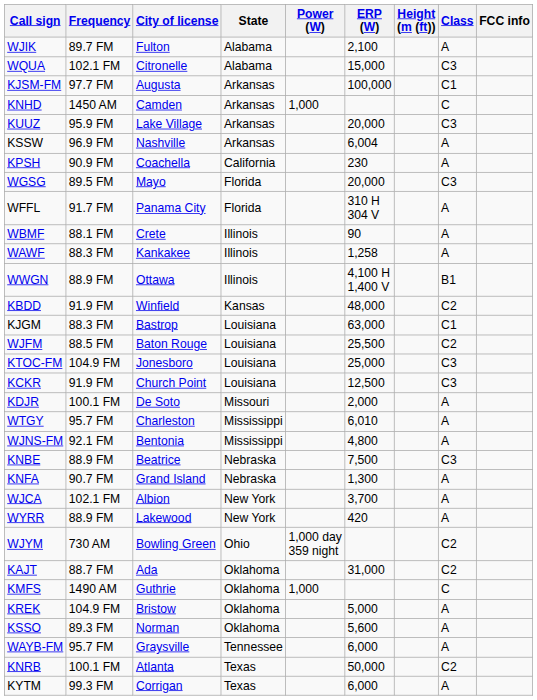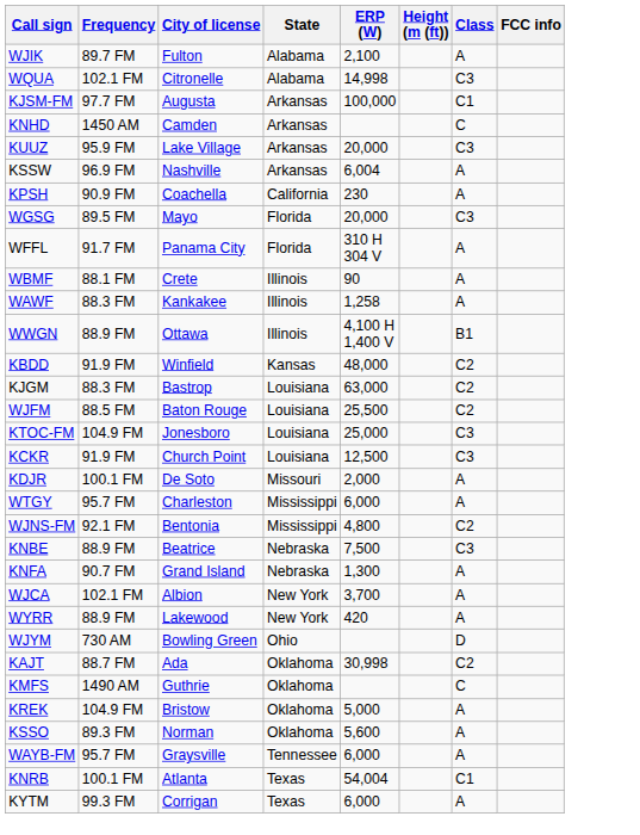 <table class="wikitable sortable">
 <tr>
 <th><a href='#'>Call sign</a></th>
 <th data-sort-type="number"><a href='#'>Frequency</a></th>
 <th><a href='#'>City of license</a></th>
 <th>State</th>
-<th data-sort-type="number"><a href='#'>Power</a><br>(<a href='#'>W</a>)</th>
 <th data-sort-type="number"><a href='#'>ERP</a><br>(<a href='#'>W</a>)</th>
 <th data-sort-type="number"><a href='#'>Height</a><br>(<a href='#'>m</a> (<a href='#'>ft</a>))</th>
 <th><a href='#'>Class</a></th>
 <th class="unsortable">FCC info</th>
 </tr>
 <tr>
 <td><a href='#'>WJIK</a></td>
 <td>89.7 FM</td>
 <td><a href='#'>Fulton</a></td>
 <td>Alabama</td>
-<td></td>
 <td>2,100</td>
 <td></td>
 <td>A</td>
 <td></td>
 </tr>
 <tr>
 <td><a href='#'>WQUA</a></td>
 <td>102.1 FM</td>
 <td><a href='#'>Citronelle</a></td>
 <td>Alabama</td>
-<td></td>
-<td>15,000</td>
+<td>14,998</td>
 <td></td>
 <td>C3</td>
 <td></td>
 </tr>
 <tr>
 <td><a href='#'>KJSM-FM</a></td>
 <td>97.7 FM</td>
 <td><a href='#'>Augusta</a></td>
 <td>Arkansas</td>
-<td></td>
 <td>100,000</td>
 <td></td>
 <td>C1</td>
 <td></td>
 </tr>
 <tr>
 <td><a href='#'>KNHD</a></td>
 <td>1450 AM</td>
 <td><a href='#'>Camden</a></td>
 <td>Arkansas</td>
-<td>1,000</td>
 <td></td>
 <td></td>
 <td>C</td>
 <td></td>
 </tr>
 <tr>
 <td><a href='#'>KUUZ</a></td>
 <td>95.9 FM</td>
 <td><a href='#'>Lake Village</a></td>
 <td>Arkansas</td>
-<td></td>
 <td>20,000</td>
 <td></td>
 <td>C3</td>
 <td></td>
 </tr>
 <tr>
 <td>KSSW</td>
 <td>96.9 FM</td>
 <td><a href='#'>Nashville</a></td>
 <td>Arkansas</td>
-<td></td>
 <td>6,004</td>
 <td></td>
 <td>A</td>
 <td></td>
 </tr>
 <tr>
 <td><a href='#'>KPSH</a></td>
 <td>90.9 FM</td>
 <td><a href='#'>Coachella</a></td>
 <td>California</td>
-<td></td>
 <td>230</td>
 <td></td>
 <td>A</td>
 <td></td>
 </tr>
 <tr>
 <td><a href='#'>WGSG</a></td>
 <td>89.5 FM</td>
 <td><a href='#'>Mayo</a></td>
 <td>Florida</td>
-<td></td>
 <td>20,000</td>
 <td></td>
 <td>C3</td>
 <td></td>
 </tr>
 <tr>
 <td>WFFL</td>
 <td>91.7 FM</td>
 <td><a href='#'>Panama City</a></td>
 <td>Florida</td>
-<td></td>
 <td>310 H<br>304 V</td>
 <td></td>
 <td>A</td>
 <td></td>
 </tr>
 <tr>
 <td><a href='#'>WBMF</a></td>
 <td>88.1 FM</td>
 <td><a href='#'>Crete</a></td>
 <td>Illinois</td>
-<td></td>
 <td>90</td>
 <td></td>
 <td>A</td>
 <td></td>
 </tr>
 <tr>
 <td><a href='#'>WAWF</a></td>
 <td>88.3 FM</td>
 <td><a href='#'>Kankakee</a></td>
 <td>Illinois</td>
-<td></td>
 <td>1,258</td>
 <td></td>
 <td>A</td>
 <td></td>
 </tr>
 <tr>
 <td><a href='#'>WWGN</a></td>
 <td>88.9 FM</td>
 <td><a href='#'>Ottawa</a></td>
 <td>Illinois</td>
-<td></td>
 <td>4,100 H<br>1,400 V</td>
 <td></td>
 <td>B1</td>
 <td></td>
 </tr>
 <tr>
 <td><a href='#'>KBDD</a></td>
 <td>91.9 FM</td>
 <td><a href='#'>Winfield</a></td>
 <td>Kansas</td>
-<td></td>
 <td>48,000</td>
 <td></td>
 <td>C2</td>
 <td></td>
 </tr>
 <tr>
 <td>KJGM</td>
 <td>88.3 FM</td>
 <td><a href='#'>Bastrop</a></td>
 <td>Louisiana</td>
-<td></td>
 <td>63,000</td>
 <td></td>
-<td>C1</td>
+<td>C2</td>
 <td></td>
 </tr>
 <tr>
 <td><a href='#'>WJFM</a></td>
 <td>88.5 FM</td>
 <td><a href='#'>Baton Rouge</a></td>
 <td>Louisiana</td>
-<td></td>
 <td>25,500</td>
 <td></td>
 <td>C2</td>
 <td></td>
 </tr>
 <tr>
 <td><a href='#'>KTOC-FM</a></td>
 <td>104.9 FM</td>
 <td><a href='#'>Jonesboro</a></td>
 <td>Louisiana</td>
-<td></td>
 <td>25,000</td>
 <td></td>
 <td>C3</td>
 <td></td>
 </tr>
 <tr>
 <td><a href='#'>KCKR</a></td>
 <td>91.9 FM</td>
 <td><a href='#'>Church Point</a></td>
 <td>Louisiana</td>
-<td></td>
 <td>12,500</td>
 <td></td>
 <td>C3</td>
 <td></td>
 </tr>
 <tr>
 <td><a href='#'>KDJR</a></td>
 <td>100.1 FM</td>
 <td><a href='#'>De Soto</a></td>
 <td>Missouri</td>
-<td></td>
 <td>2,000</td>
 <td></td>
 <td>A</td>
 <td></td>
 </tr>
 <tr>
 <td><a href='#'>WTGY</a></td>
 <td>95.7 FM</td>
 <td><a href='#'>Charleston</a></td>
 <td>Mississippi</td>
-<td></td>
-<td>6,010</td>
+<td>6,000</td>
 <td></td>
 <td>A</td>
 <td></td>
 </tr>
 <tr>
 <td><a href='#'>WJNS-FM</a></td>
 <td>92.1 FM</td>
 <td><a href='#'>Bentonia</a></td>
 <td>Mississippi</td>
-<td></td>
 <td>4,800</td>
 <td></td>
-<td>A</td>
+<td>C2</td>
 <td></td>
 </tr>
 <tr>
 <td><a href='#'>KNBE</a></td>
 <td>88.9 FM</td>
 <td><a href='#'>Beatrice</a></td>
 <td>Nebraska</td>
-<td></td>
 <td>7,500</td>
 <td></td>
 <td>C3</td>
 <td></td>
 </tr>
 <tr>
 <td><a href='#'>KNFA</a></td>
 <td>90.7 FM</td>
 <td><a href='#'>Grand Island</a></td>
 <td>Nebraska</td>
-<td></td>
 <td>1,300</td>
 <td></td>
 <td>A</td>
 <td></td>
 </tr>
 <tr>
 <td><a href='#'>WJCA</a></td>
 <td>102.1 FM</td>
 <td><a href='#'>Albion</a></td>
 <td>New York</td>
-<td></td>
 <td>3,700</td>
 <td></td>
 <td>A</td>
 <td></td>
 </tr>
 <tr>
 <td><a href='#'>WYRR</a></td>
 <td>88.9 FM</td>
 <td><a href='#'>Lakewood</a></td>
 <td>New York</td>
-<td></td>
 <td>420</td>
 <td></td>
 <td>A</td>
 <td></td>
 </tr>
 <tr>
 <td><a href='#'>WJYM</a></td>
 <td>730 AM</td>
 <td><a href='#'>Bowling Green</a></td>
 <td>Ohio</td>
-<td>1,000 day<br>359 night</td>
 <td></td>
 <td></td>
-<td>C2</td>
+<td>D</td>
 <td></td>
 </tr>
 <tr>
 <td><a href='#'>KAJT</a></td>
 <td>88.7 FM</td>
 <td><a href='#'>Ada</a></td>
 <td>Oklahoma</td>
-<td></td>
-<td>31,000</td>
+<td>30,998</td>
 <td></td>
 <td>C2</td>
 <td></td>
 </tr>
 <tr>
 <td><a href='#'>KMFS</a></td>
 <td>1490 AM</td>
 <td><a href='#'>Guthrie</a></td>
 <td>Oklahoma</td>
-<td>1,000</td>
 <td></td>
 <td></td>
 <td>C</td>
 <td></td>
 </tr>
 <tr>
 <td><a href='#'>KREK</a></td>
 <td>104.9 FM</td>
 <td><a href='#'>Bristow</a></td>
 <td>Oklahoma</td>
-<td></td>
 <td>5,000</td>
 <td></td>
 <td>A</td>
 <td></td>
 </tr>
 <tr>
 <td><a href='#'>KSSO</a></td>
 <td>89.3 FM</td>
 <td><a href='#'>Norman</a></td>
 <td>Oklahoma</td>
-<td></td>
 <td>5,600</td>
 <td></td>
 <td>A</td>
 <td></td>
 </tr>
 <tr>
 <td><a href='#'>WAYB-FM</a></td>
 <td>95.7 FM</td>
 <td><a href='#'>Graysville</a></td>
 <td>Tennessee</td>
-<td></td>
 <td>6,000</td>
 <td></td>
 <td>A</td>
 <td></td>
 </tr>
 <tr>
 <td><a href='#'>KNRB</a></td>
 <td>100.1 FM</td>
 <td><a href='#'>Atlanta</a></td>
 <td>Texas</td>
+<td>54,004</td>
 <td></td>
-<td>50,000</td>
-<td></td>
-<td>C2</td>
+<td>C1</td>
 <td></td>
 </tr>
 <tr>
 <td>KYTM</td>
 <td>99.3 FM</td>
 <td><a href='#'>Corrigan</a></td>
 <td>Texas</td>
-<td></td>
 <td>6,000</td>
 <td></td>
 <td>A</td>
 <td></td>
 </tr>
 </table>
